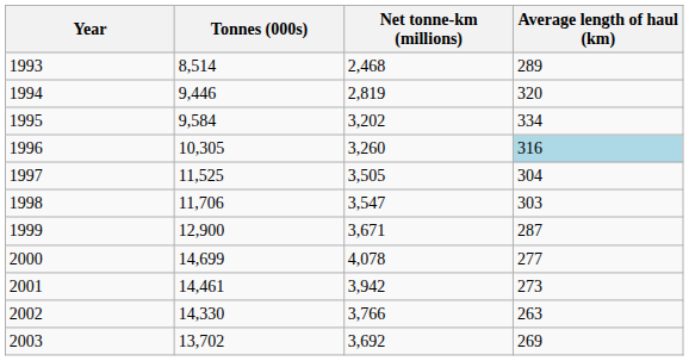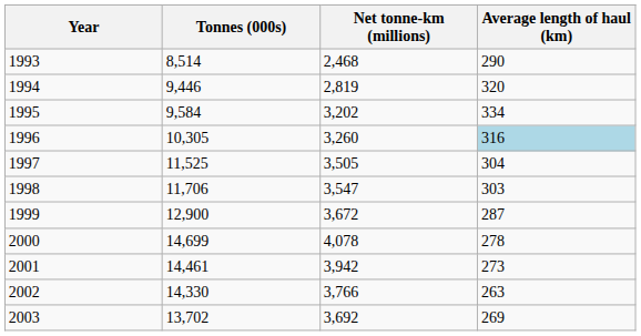 <table class="wikitable" width="70%" style="font-size: 95%;">
 <tr>
 <th width=20%>Year</th>
 <th width=20%>Tonnes (000s)</th>
 <th width=20%>Net tonne-km (millions)</th>
 <th width=20%>Average length of haul (km)</th>
 </tr>
 <tr>
 <td>1993</td>
 <td>8,514</td>
 <td>2,468</td>
-<td>289</td>
+<td>290</td>
 </tr>
 <tr>
 <td>1994</td>
 <td>9,446</td>
 <td>2,819</td>
 <td>320</td>
 </tr>
 <tr>
 <td>1995</td>
 <td>9,584</td>
 <td>3,202</td>
 <td>334</td>
 </tr>
 <tr>
 <td>1996</td>
 <td>10,305</td>
 <td>3,260</td>
 <td style="background: lightblue;">316</td>
 </tr>
 <tr>
 <td>1997</td>
 <td>11,525</td>
 <td>3,505</td>
 <td>304</td>
 </tr>
 <tr>
 <td>1998</td>
 <td>11,706</td>
 <td>3,547</td>
 <td>303</td>
 </tr>
 <tr>
 <td>1999</td>
 <td>12,900</td>
-<td>3,671</td>
+<td>3,672</td>
 <td>287</td>
 </tr>
 <tr>
 <td>2000</td>
 <td>14,699</td>
 <td>4,078</td>
-<td>277</td>
+<td>278</td>
 </tr>
 <tr>
 <td>2001</td>
 <td>14,461</td>
 <td>3,942</td>
 <td>273</td>
 </tr>
 <tr>
 <td>2002</td>
 <td>14,330</td>
 <td>3,766</td>
 <td>263</td>
 </tr>
 <tr>
 <td>2003</td>
 <td>13,702</td>
 <td>3,692</td>
 <td>269</td>
 </tr>
 </table>
